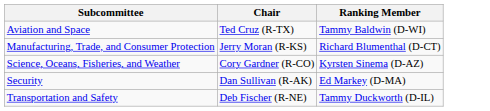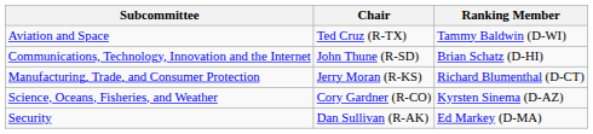 <table class="wikitable">
 <tr>
 <th>Subcommittee</th>
 <th>Chair</th>
 <th>Ranking Member</th>
 </tr>
 <tr>
 <td><a href='#'>Aviation and Space</a></td>
 <td nowrap><a href='#'>Ted Cruz</a> (R-TX)</td>
 <td nowrap><a href='#'>Tammy Baldwin</a> (D-WI)</td>
+</tr>
+<tr>
+<td><a href='#'>Communications, Technology, Innovation and the Internet</a></td>
+<td nowrap><a href='#'>John Thune</a> (R-SD)</td>
+<td nowrap><a href='#'>Brian Schatz</a> (D-HI)</td>
 </tr>
 <tr>
 <td><a href='#'>Manufacturing, Trade, and Consumer Protection</a></td>
 <td nowrap><a href='#'>Jerry Moran</a> (R-KS)</td>
 <td nowrap><a href='#'>Richard Blumenthal</a> (D-CT)</td>
 </tr>
 <tr>
 <td><a href='#'>Science, Oceans, Fisheries, and Weather</a></td>
 <td nowrap><a href='#'>Cory Gardner</a> (R-CO)</td>
 <td nowrap><a href='#'>Kyrsten Sinema</a> (D-AZ)</td>
 </tr>
 <tr>
 <td><a href='#'>Security</a></td>
 <td nowrap><a href='#'>Dan Sullivan</a> (R-AK)</td>
 <td nowrap><a href='#'>Ed Markey</a> (D-MA)</td>
 </tr>
-<tr>
-<td><a href='#'>Transportation and Safety</a></td>
-<td nowrap><a href='#'>Deb Fischer</a> (R-NE)</td>
-<td nowrap><a href='#'>Tammy Duckworth</a> (D-IL)</td>
-</tr>
 </table>
